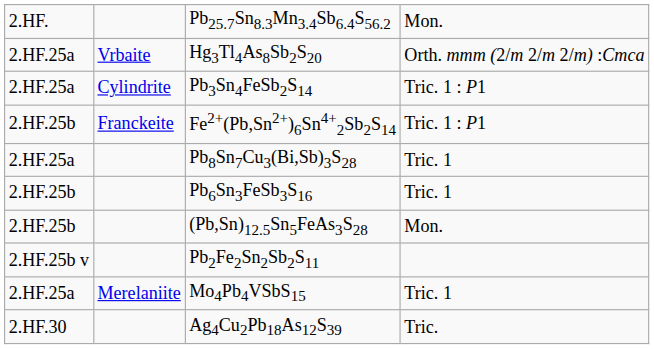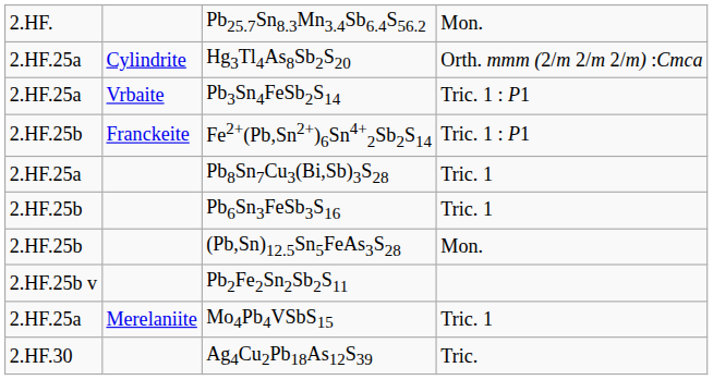 <table class="wikitable">
 <tr>
 <td>2.HF.</td>
 <td></td>
 <td>Pb<sub>25.7</sub>Sn<sub>8.3</sub>Mn<sub>3.4</sub>Sb<sub>6.4</sub>S<sub>56.2</sub></td>
 <td>Mon.</td>
 </tr>
 <tr>
 <td>2.HF.25a</td>
-<td><a href='#'>Vrbaite</a></td>
+<td><a href='#'>Cylindrite</a></td>
 <td>Hg<sub>3</sub>Tl<sub>4</sub>As<sub>8</sub>Sb<sub>2</sub>S<sub>20</sub></td>
 <td>Orth. <em>mmm (</em>2/<em>m</em> 2/<em>m</em> 2/<em>m)</em> :<em>Cmca</em></td>
 </tr>
 <tr>
 <td>2.HF.25a</td>
-<td><a href='#'>Cylindrite</a></td>
+<td><a href='#'>Vrbaite</a></td>
 <td>Pb<sub>3</sub>Sn<sub>4</sub>FeSb<sub>2</sub>S<sub>14</sub></td>
 <td>Tric. 1 : <em>P</em>1</td>
 </tr>
 <tr>
 <td>2.HF.25b</td>
 <td><a href='#'>Franckeite</a></td>
 <td>Fe<sup>2+</sup>(Pb,Sn<sup>2+</sup>)<sub>6</sub>Sn<sup>4+</sup><sub>2</sub>Sb<sub>2</sub>S<sub>14</sub></td>
 <td>Tric. 1 : <em>P</em>1</td>
 </tr>
 <tr>
 <td>2.HF.25a</td>
 <td></td>
 <td>Pb<sub>8</sub>Sn<sub>7</sub>Cu<sub>3</sub>(Bi,Sb)<sub>3</sub>S<sub>28</sub></td>
 <td>Tric. 1</td>
 </tr>
 <tr>
 <td>2.HF.25b</td>
 <td></td>
 <td>Pb<sub>6</sub>Sn<sub>3</sub>FeSb<sub>3</sub>S<sub>16</sub></td>
 <td>Tric. 1</td>
 </tr>
 <tr>
 <td>2.HF.25b</td>
 <td></td>
 <td>(Pb,Sn)<sub>12.5</sub>Sn<sub>5</sub>FeAs<sub>3</sub>S<sub>28</sub></td>
 <td>Mon.</td>
 </tr>
 <tr>
 <td>2.HF.25b v</td>
 <td></td>
 <td>Pb<sub>2</sub>Fe<sub>2</sub>Sn<sub>2</sub>Sb<sub>2</sub>S<sub>11</sub></td>
 <td></td>
 </tr>
 <tr>
 <td>2.HF.25a</td>
 <td><a href='#'>Merelaniite</a></td>
 <td>Mo<sub>4</sub>Pb<sub>4</sub>VSbS<sub>15</sub></td>
 <td>Tric. 1</td>
 </tr>
 <tr>
 <td>2.HF.30</td>
 <td></td>
 <td>Ag<sub>4</sub>Cu<sub>2</sub>Pb<sub>18</sub>As<sub>12</sub>S<sub>39</sub></td>
 <td>Tric.</td>
 </tr>
 </table>
